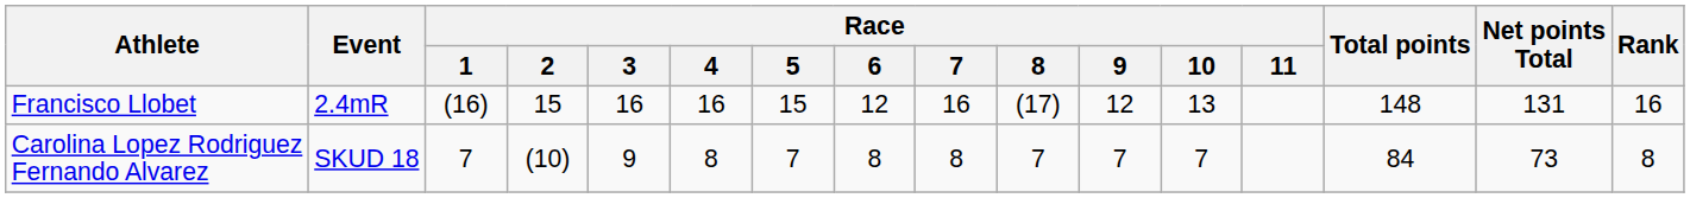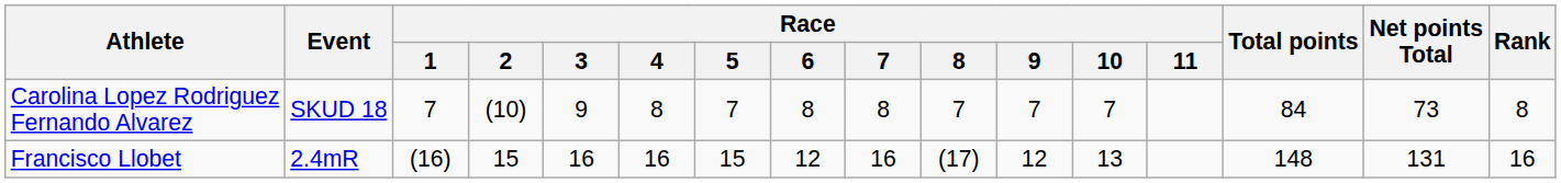 <table class=wikitable style="font-size:90%">
 <tr>
 <th rowspan=2>Athlete</th>
 <th rowspan=2>Event</th>
 <th colspan=11>Race</th>
 <th rowspan=2>Total points</th>
 <th rowspan=2>Net points<br>Total</th>
 <th rowspan=2>Rank</th>
 </tr>
 <tr>
 <th width="40">1</th>
 <th width="40">2</th>
 <th width="40">3</th>
 <th width="40">4</th>
 <th width="40">5</th>
 <th width="40">6</th>
 <th width="40">7</th>
 <th width="40">8</th>
 <th width="40">9</th>
 <th width="40">10</th>
 <th width="40">11</th>
 </tr>
 <tr align=center>
+<td align=left><a href='#'>Carolina Lopez Rodriguez</a><br><a href='#'>Fernando Alvarez</a></td>
+<td align=left><a href='#'>SKUD 18</a></td>
+<td>7</td>
+<td>(10)</td>
+<td>9</td>
+<td>8</td>
+<td>7</td>
+<td>8</td>
+<td>8</td>
+<td>7</td>
+<td>7</td>
+<td>7</td>
+<td></td>
+<td>84</td>
+<td>73</td>
+<td>8</td>
+</tr>
+<tr align=center>
 <td align=left><a href='#'>Francisco Llobet</a></td>
 <td align=left><a href='#'>2.4mR</a></td>
 <td>(16)</td>
 <td>15</td>
 <td>16</td>
 <td>16</td>
 <td>15</td>
 <td>12</td>
 <td>16</td>
 <td>(17)</td>
 <td>12</td>
 <td>13</td>
 <td></td>
 <td>148</td>
 <td>131</td>
 <td>16</td>
 </tr>
-<tr align=center>
-<td align=left><a href='#'>Carolina Lopez Rodriguez</a><br><a href='#'>Fernando Alvarez</a></td>
-<td align=left><a href='#'>SKUD 18</a></td>
-<td>7</td>
-<td>(10)</td>
-<td>9</td>
-<td>8</td>
-<td>7</td>
-<td>8</td>
-<td>8</td>
-<td>7</td>
-<td>7</td>
-<td>7</td>
-<td></td>
-<td>84</td>
-<td>73</td>
-<td>8</td>
-</tr>
 </table>
